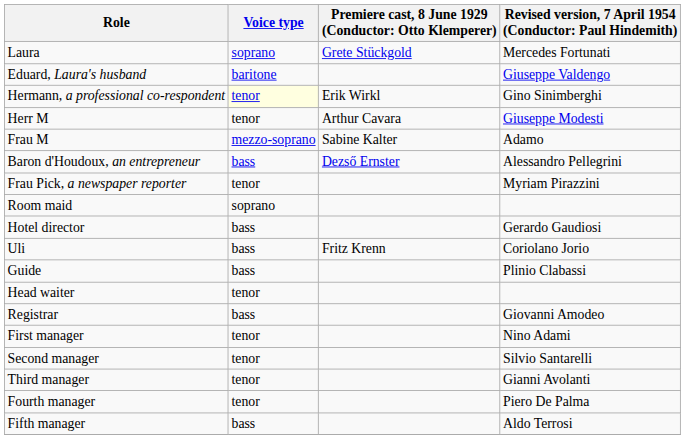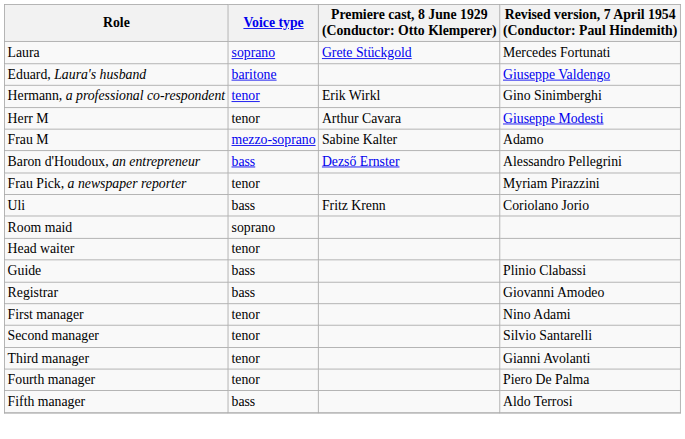 <table class="wikitable">
 <tr>
 <th>Role</th>
 <th><a href='#'>Voice type</a></th>
 <th>Premiere cast, 8 June 1929<br>(Conductor: Otto Klemperer)</th>
 <th>Revised version, 7 April 1954<br>(Conductor: Paul Hindemith)</th>
 </tr>
 <tr>
 <td>Laura</td>
 <td><a href='#'>soprano</a></td>
 <td><a href='#'>Grete Stückgold</a></td>
 <td>Mercedes Fortunati</td>
 </tr>
 <tr>
 <td>Eduard, <em>Laura's husband</em></td>
 <td><a href='#'>baritone</a></td>
 <td></td>
 <td><a href='#'>Giuseppe Valdengo</a></td>
 </tr>
 <tr>
 <td>Hermann, <em> a professional co-respondent</em></td>
-<td style="background: lightyellow;"><a href='#'>tenor</a></td>
+<td><a href='#'>tenor</a></td>
 <td>Erik Wirkl</td>
 <td>Gino Sinimberghi</td>
 </tr>
 <tr>
 <td>Herr M</td>
 <td>tenor</td>
 <td>Arthur Cavara</td>
 <td><a href='#'>Giuseppe Modesti</a></td>
 </tr>
 <tr>
 <td>Frau M</td>
 <td><a href='#'>mezzo-soprano</a></td>
 <td>Sabine Kalter</td>
 <td>Adamo</td>
 </tr>
 <tr>
 <td>Baron d'Houdoux, <em>an entrepreneur</em></td>
 <td><a href='#'>bass</a></td>
 <td><a href='#'>Dezső Ernster</a></td>
 <td>Alessandro Pellegrini</td>
 </tr>
 <tr>
 <td>Frau Pick, <em>a newspaper reporter</em></td>
 <td>tenor</td>
 <td></td>
 <td>Myriam Pirazzini</td>
 </tr>
 <tr>
+<td>Uli</td>
+<td>bass</td>
+<td>Fritz Krenn</td>
+<td>Coriolano Jorio</td>
+</tr>
+<tr>
 <td>Room maid</td>
 <td>soprano</td>
 <td></td>
 <td></td>
 </tr>
 <tr>
-<td>Hotel director</td>
-<td>bass</td>
+<td>Head waiter</td>
+<td>tenor</td>
 <td></td>
-<td>Gerardo Gaudiosi</td>
-</tr>
-<tr>
-<td>Uli</td>
-<td>bass</td>
-<td>Fritz Krenn</td>
-<td>Coriolano Jorio</td>
+<td></td>
 </tr>
 <tr>
 <td>Guide</td>
 <td>bass</td>
 <td></td>
 <td>Plinio Clabassi</td>
-</tr>
-<tr>
-<td>Head waiter</td>
-<td>tenor</td>
-<td></td>
-<td></td>
 </tr>
 <tr>
 <td>Registrar</td>
 <td>bass</td>
 <td></td>
 <td>Giovanni Amodeo</td>
 </tr>
 <tr>
 <td>First manager</td>
 <td>tenor</td>
 <td></td>
 <td>Nino Adami</td>
 </tr>
 <tr>
 <td>Second manager</td>
 <td>tenor</td>
 <td></td>
 <td>Silvio Santarelli</td>
 </tr>
 <tr>
 <td>Third manager</td>
 <td>tenor</td>
 <td></td>
 <td>Gianni Avolanti</td>
 </tr>
 <tr>
 <td>Fourth manager</td>
 <td>tenor</td>
 <td></td>
 <td>Piero De Palma</td>
 </tr>
 <tr>
 <td>Fifth manager</td>
 <td>bass</td>
 <td></td>
 <td>Aldo Terrosi</td>
 </tr>
 <tr>
 </tr>
 </table>
